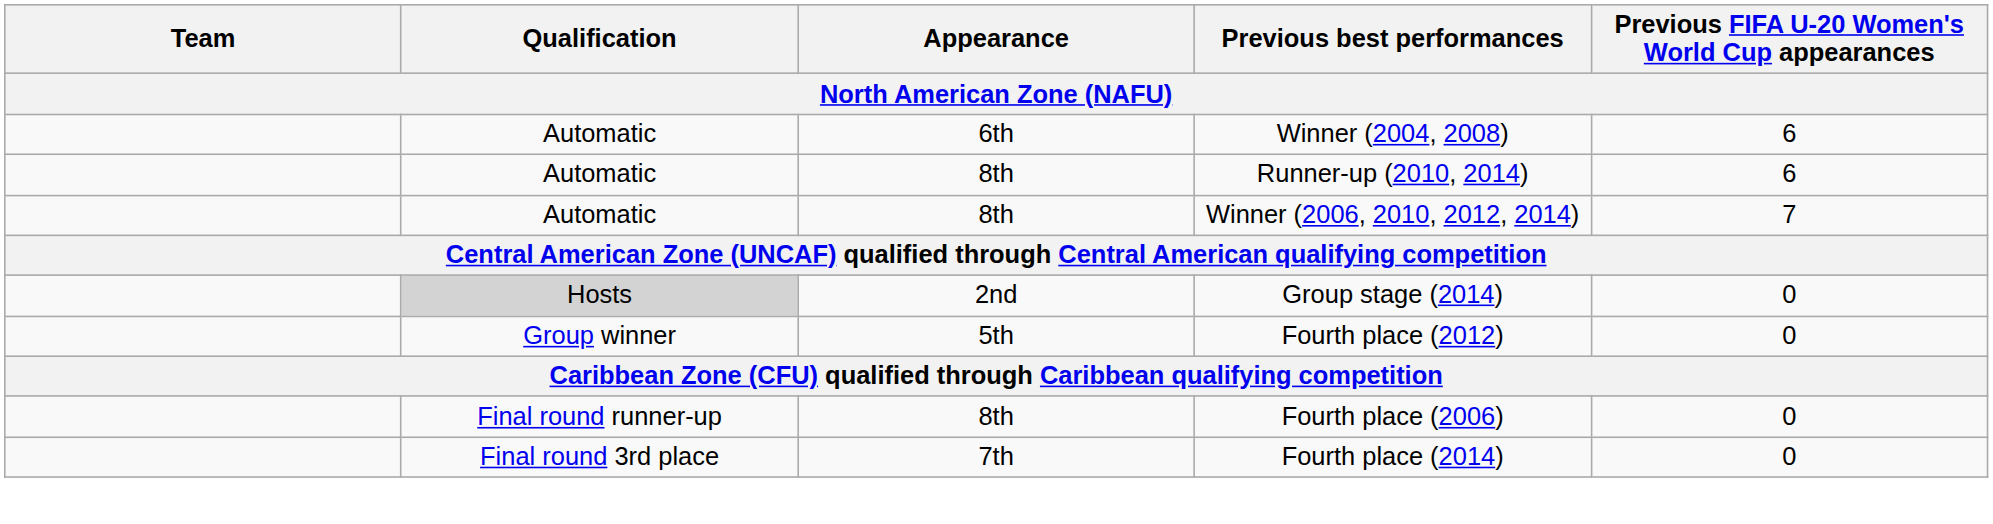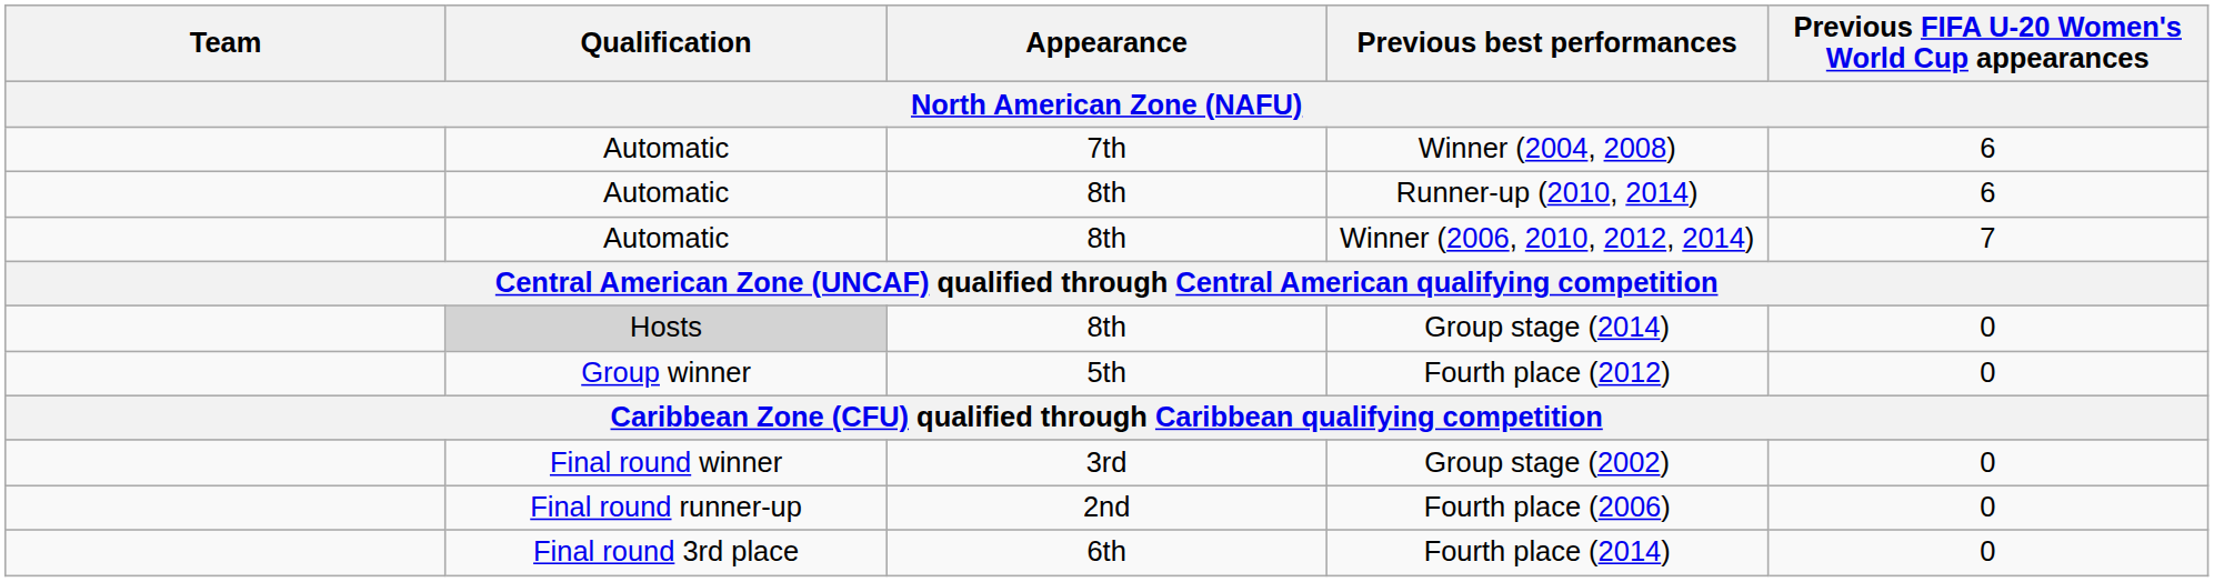 <table class="wikitable">
 <tr>
 <th width=20%>Team</th>
 <th width=20%>Qualification</th>
 <th width=20%>Appearance</th>
 <th width=20%>Previous best performances</th>
 <th width=20%>Previous <a href='#'>FIFA U-20 Women's World Cup</a> appearances</th>
 </tr>
 <tr>
 <th colspan=5><strong><a href='#'>North American Zone (NAFU)</a></strong></th>
 </tr>
 <tr>
 <td align=left></td>
 <td align=center>Automatic</td>
-<td align=center>6th</td>
+<td align=center>7th</td>
 <td align=center>Winner (<a href='#'>2004</a>, <a href='#'>2008</a>)</td>
 <td align=center>6</td>
 </tr>
 <tr>
 <td align=left></td>
 <td align=center>Automatic</td>
 <td align=center>8th</td>
 <td align=center>Runner-up (<a href='#'>2010</a>, <a href='#'>2014</a>)</td>
 <td align=center>6</td>
 </tr>
 <tr>
 <td align=left></td>
 <td align=center>Automatic</td>
 <td align=center>8th</td>
 <td align=center>Winner (<a href='#'>2006</a>, <a href='#'>2010</a>, <a href='#'>2012</a>, <a href='#'>2014</a>)</td>
 <td align=center>7</td>
 </tr>
 <tr>
 <th colspan=5><strong><a href='#'>Central American Zone (UNCAF)</a> qualified through <a href='#'>Central American qualifying competition</a></strong></th>
 </tr>
 <tr>
 <td align=left></td>
 <td align=center style="background: lightgrey;">Hosts</td>
-<td align=center>2nd</td>
+<td align=center>8th</td>
 <td align=center>Group stage (<a href='#'>2014</a>)</td>
 <td align=center>0</td>
 </tr>
 <tr>
 <td align=left></td>
 <td align=center><a href='#'>Group</a> winner</td>
 <td align=center>5th</td>
 <td align=center>Fourth place (<a href='#'>2012</a>)</td>
 <td align=center>0</td>
 </tr>
 <tr>
 <th colspan=5><strong><a href='#'>Caribbean Zone (CFU)</a> qualified through <a href='#'>Caribbean qualifying competition</a></strong></th>
 </tr>
 <tr>
 <td align=left></td>
+<td align=center><a href='#'>Final round</a> winner</td>
+<td align=center>3rd</td>
+<td align=center>Group stage (<a href='#'>2002</a>)</td>
+<td align=center>0</td>
+</tr>
+<tr>
+<td align=left></td>
 <td align=center><a href='#'>Final round</a> runner-up</td>
-<td align=center>8th</td>
+<td align=center>2nd</td>
 <td align=center>Fourth place (<a href='#'>2006</a>)</td>
 <td align=center>0</td>
 </tr>
 <tr>
 <td align=left></td>
 <td align=center><a href='#'>Final round</a> 3rd place</td>
-<td align=center>7th</td>
+<td align=center>6th</td>
 <td align=center>Fourth place (<a href='#'>2014</a>)</td>
 <td align=center>0</td>
 </tr>
 </table>
